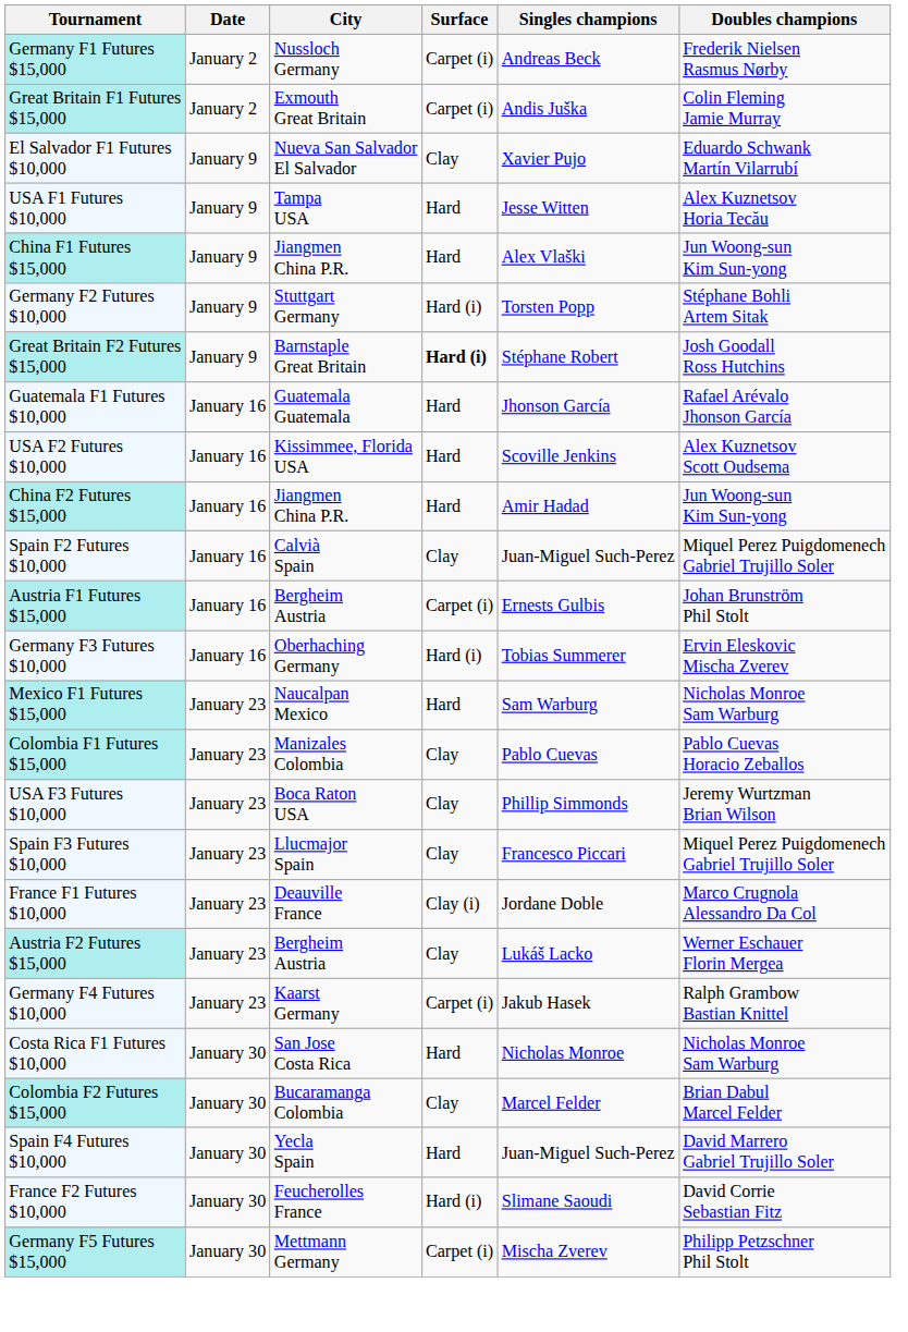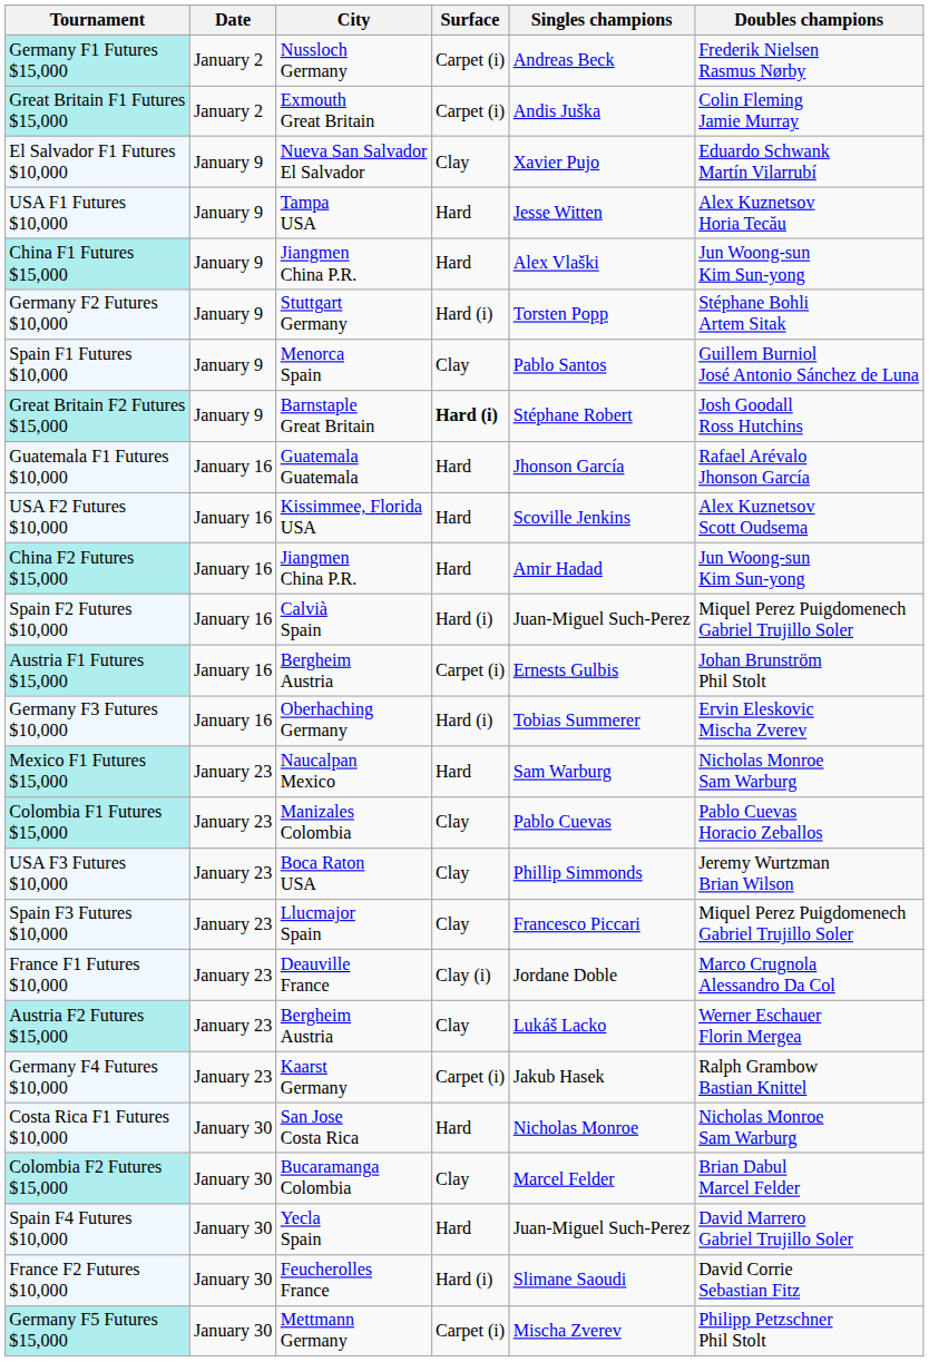 <table class="sortable wikitable" style="font-size:90%">
 <tr>
 <th>Tournament</th>
 <th>Date</th>
 <th>City</th>
 <th>Surface</th>
 <th>Singles champions</th>
 <th>Doubles champions</th>
 </tr>
 <tr>
 <td style="background:#afeeee;">Germany F1 Futures<br>$15,000</td>
 <td>January 2</td>
 <td><a href='#'>Nussloch</a><br>Germany</td>
 <td>Carpet (i)</td>
 <td> <a href='#'>Andreas Beck</a></td>
 <td> <a href='#'>Frederik Nielsen</a><br> <a href='#'>Rasmus Nørby</a></td>
 </tr>
 <tr>
 <td style="background:#afeeee;">Great Britain F1 Futures<br>$15,000</td>
 <td>January 2</td>
 <td><a href='#'>Exmouth</a><br>Great Britain</td>
 <td>Carpet (i)</td>
 <td> <a href='#'>Andis Juška</a></td>
 <td> <a href='#'>Colin Fleming</a><br> <a href='#'>Jamie Murray</a></td>
 </tr>
 <tr>
 <td style="background:#f0f8ff;">El Salvador F1 Futures<br>$10,000</td>
 <td>January 9</td>
 <td><a href='#'>Nueva San Salvador</a><br>El Salvador</td>
 <td>Clay</td>
 <td> <a href='#'>Xavier Pujo</a></td>
 <td> <a href='#'>Eduardo Schwank</a><br> <a href='#'>Martín Vilarrubí</a></td>
 </tr>
 <tr>
 <td style="background:#f0f8ff;">USA F1 Futures<br>$10,000</td>
 <td>January 9</td>
 <td><a href='#'>Tampa</a><br>USA</td>
 <td>Hard</td>
 <td> <a href='#'>Jesse Witten</a></td>
 <td> <a href='#'>Alex Kuznetsov</a><br> <a href='#'>Horia Tecău</a></td>
 </tr>
 <tr>
 <td style="background:#afeeee;">China F1 Futures<br>$15,000</td>
 <td>January 9</td>
 <td><a href='#'>Jiangmen</a><br>China P.R.</td>
 <td>Hard</td>
 <td> <a href='#'>Alex Vlaški</a></td>
 <td> <a href='#'>Jun Woong-sun</a><br> <a href='#'>Kim Sun-yong</a></td>
 </tr>
 <tr>
 <td style="background:#f0f8ff;">Germany F2 Futures<br>$10,000</td>
 <td>January 9</td>
 <td><a href='#'>Stuttgart</a><br>Germany</td>
 <td>Hard (i)</td>
 <td> <a href='#'>Torsten Popp</a></td>
 <td> <a href='#'>Stéphane Bohli</a><br> <a href='#'>Artem Sitak</a></td>
 </tr>
 <tr>
+<td style="background:#f0f8ff;">Spain F1 Futures<br>$10,000</td>
+<td>January 9</td>
+<td><a href='#'>Menorca</a><br>Spain</td>
+<td>Clay</td>
+<td> <a href='#'>Pablo Santos</a></td>
+<td> <a href='#'>Guillem Burniol</a><br> <a href='#'>José Antonio Sánchez de Luna</a></td>
+</tr>
+<tr>
 <td style="background:#afeeee;">Great Britain F2 Futures<br>$15,000</td>
 <td>January 9</td>
 <td><a href='#'>Barnstaple</a><br>Great Britain</td>
 <td><strong>Hard (i)</strong></td>
 <td> <a href='#'>Stéphane Robert</a></td>
 <td> <a href='#'>Josh Goodall</a><br> <a href='#'>Ross Hutchins</a></td>
 </tr>
 <tr>
 <td style="background:#f0f8ff;">Guatemala F1 Futures<br>$10,000</td>
 <td>January 16</td>
 <td><a href='#'>Guatemala</a><br>Guatemala</td>
 <td>Hard</td>
 <td> <a href='#'>Jhonson García</a></td>
 <td> <a href='#'>Rafael Arévalo</a><br> <a href='#'>Jhonson García</a></td>
 </tr>
 <tr>
 <td style="background:#f0f8ff;">USA F2 Futures<br>$10,000</td>
 <td>January 16</td>
 <td><a href='#'>Kissimmee, Florida</a><br>USA</td>
 <td>Hard</td>
 <td> <a href='#'>Scoville Jenkins</a></td>
 <td> <a href='#'>Alex Kuznetsov</a><br> <a href='#'>Scott Oudsema</a></td>
 </tr>
 <tr>
 <td style="background:#afeeee;">China F2 Futures<br>$15,000</td>
 <td>January 16</td>
 <td><a href='#'>Jiangmen</a><br>China P.R.</td>
 <td>Hard</td>
 <td> <a href='#'>Amir Hadad</a></td>
 <td> <a href='#'>Jun Woong-sun</a><br> <a href='#'>Kim Sun-yong</a></td>
 </tr>
 <tr>
 <td style="background:#f0f8ff;">Spain F2 Futures<br>$10,000</td>
 <td>January 16</td>
 <td><a href='#'>Calvià</a><br>Spain</td>
-<td>Clay</td>
+<td>Hard (i)</td>
 <td> Juan-Miguel Such-Perez</td>
 <td> Miquel Perez Puigdomenech<br> <a href='#'>Gabriel Trujillo Soler</a></td>
 </tr>
 <tr>
 <td style="background:#afeeee;">Austria F1 Futures<br>$15,000</td>
 <td>January 16</td>
 <td><a href='#'>Bergheim</a><br>Austria</td>
 <td>Carpet (i)</td>
 <td> <a href='#'>Ernests Gulbis</a></td>
 <td> <a href='#'>Johan Brunström</a><br> Phil Stolt</td>
 </tr>
 <tr>
 <td style="background:#f0f8ff;">Germany F3 Futures<br>$10,000</td>
 <td>January 16</td>
 <td><a href='#'>Oberhaching</a><br>Germany</td>
 <td>Hard (i)</td>
 <td> <a href='#'>Tobias Summerer</a></td>
 <td> <a href='#'>Ervin Eleskovic</a><br> <a href='#'>Mischa Zverev</a></td>
 </tr>
 <tr>
 <td style="background:#afeeee;">Mexico F1 Futures<br>$15,000</td>
 <td>January 23</td>
 <td><a href='#'>Naucalpan</a><br>Mexico</td>
 <td>Hard</td>
 <td> <a href='#'>Sam Warburg</a></td>
 <td> <a href='#'>Nicholas Monroe</a><br> <a href='#'>Sam Warburg</a></td>
 </tr>
 <tr>
 <td style="background:#afeeee;">Colombia F1 Futures<br>$15,000</td>
 <td>January 23</td>
 <td><a href='#'>Manizales</a><br>Colombia</td>
 <td>Clay</td>
 <td> <a href='#'>Pablo Cuevas</a></td>
 <td> <a href='#'>Pablo Cuevas</a><br> <a href='#'>Horacio Zeballos</a></td>
 </tr>
 <tr>
 <td style="background:#f0f8ff;">USA F3 Futures<br>$10,000</td>
 <td>January 23</td>
 <td><a href='#'>Boca Raton</a><br>USA</td>
 <td>Clay</td>
 <td> <a href='#'>Phillip Simmonds</a></td>
 <td> Jeremy Wurtzman<br> <a href='#'>Brian Wilson</a></td>
 </tr>
 <tr>
 <td style="background:#f0f8ff;">Spain F3 Futures<br>$10,000</td>
 <td>January 23</td>
 <td><a href='#'>Llucmajor</a><br>Spain</td>
 <td>Clay</td>
 <td> <a href='#'>Francesco Piccari</a></td>
 <td> Miquel Perez Puigdomenech<br> <a href='#'>Gabriel Trujillo Soler</a></td>
 </tr>
 <tr>
 <td style="background:#f0f8ff;">France F1 Futures<br>$10,000</td>
 <td>January 23</td>
 <td><a href='#'>Deauville</a><br>France</td>
 <td>Clay (i)</td>
 <td> Jordane Doble</td>
 <td> <a href='#'>Marco Crugnola</a><br> <a href='#'>Alessandro Da Col</a></td>
 </tr>
 <tr>
 <td style="background:#afeeee;">Austria F2 Futures<br>$15,000</td>
 <td>January 23</td>
 <td><a href='#'>Bergheim</a><br>Austria</td>
 <td>Clay</td>
 <td> <a href='#'>Lukáš Lacko</a></td>
 <td> <a href='#'>Werner Eschauer</a><br> <a href='#'>Florin Mergea</a></td>
 </tr>
 <tr>
 <td style="background:#f0f8ff;">Germany F4 Futures<br>$10,000</td>
 <td>January 23</td>
 <td><a href='#'>Kaarst</a><br>Germany</td>
 <td>Carpet (i)</td>
 <td> Jakub Hasek</td>
 <td> Ralph Grambow<br> <a href='#'>Bastian Knittel</a></td>
 </tr>
 <tr>
 <td style="background:#f0f8ff;">Costa Rica F1 Futures<br>$10,000</td>
 <td>January 30</td>
 <td><a href='#'>San Jose</a><br>Costa Rica</td>
 <td>Hard</td>
 <td> <a href='#'>Nicholas Monroe</a></td>
 <td> <a href='#'>Nicholas Monroe</a><br> <a href='#'>Sam Warburg</a></td>
 </tr>
 <tr>
 <td style="background:#afeeee;">Colombia F2 Futures<br>$15,000</td>
 <td>January 30</td>
 <td><a href='#'>Bucaramanga</a><br>Colombia</td>
 <td>Clay</td>
 <td> <a href='#'>Marcel Felder</a></td>
 <td> <a href='#'>Brian Dabul</a><br> <a href='#'>Marcel Felder</a></td>
 </tr>
 <tr>
 <td style="background:#f0f8ff;">Spain F4 Futures<br>$10,000</td>
 <td>January 30</td>
 <td><a href='#'>Yecla</a><br>Spain</td>
 <td>Hard</td>
 <td> Juan-Miguel Such-Perez</td>
 <td> <a href='#'>David Marrero</a><br> <a href='#'>Gabriel Trujillo Soler</a></td>
 </tr>
 <tr>
 <td style="background:#f0f8ff;">France F2 Futures<br>$10,000</td>
 <td>January 30</td>
 <td><a href='#'>Feucherolles</a><br>France</td>
 <td>Hard (i)</td>
 <td> <a href='#'>Slimane Saoudi</a></td>
 <td> David Corrie<br> <a href='#'>Sebastian Fitz</a></td>
 </tr>
 <tr>
 <td style="background:#afeeee;">Germany F5 Futures<br>$15,000</td>
 <td>January 30</td>
 <td><a href='#'>Mettmann</a><br>Germany</td>
 <td>Carpet (i)</td>
 <td> <a href='#'>Mischa Zverev</a></td>
 <td> <a href='#'>Philipp Petzschner</a><br> Phil Stolt</td>
 </tr>
 </table>
